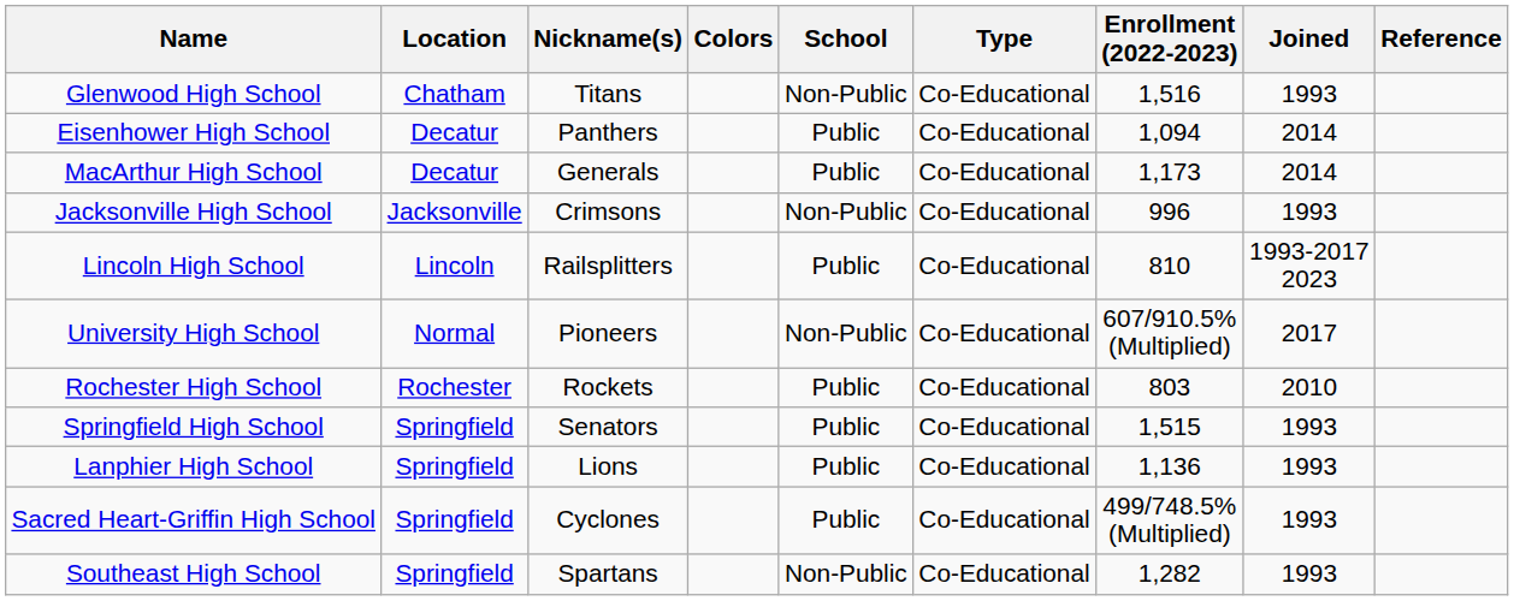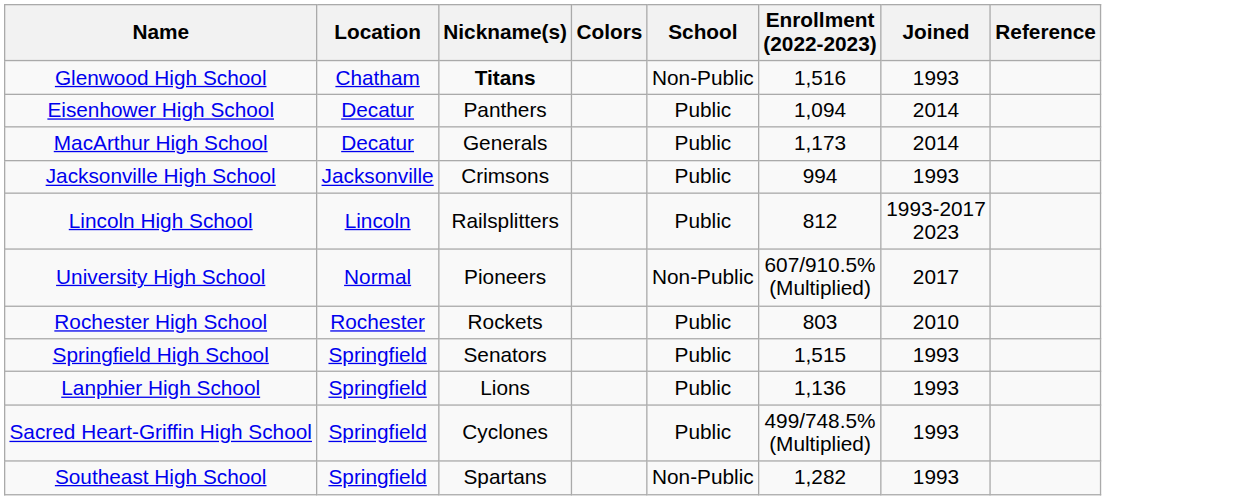 <table class="wikitable" style="text-align:center;">
 <tr>
 <th>Name</th>
 <th>Location</th>
 <th>Nickname(s)</th>
 <th>Colors</th>
 <th>School</th>
-<th>Type</th>
 <th>Enrollment<br>(2022-2023)</th>
 <th>Joined</th>
 <th>Reference</th>
 </tr>
 <tr>
 <td><a href='#'>Glenwood High School</a></td>
 <td><a href='#'>Chatham</a></td>
-<td>Titans</td>
+<td><strong>Titans</strong></td>
 <td> </td>
 <td>Non-Public</td>
-<td>Co-Educational</td>
 <td>1,516</td>
 <td>1993</td>
 <td></td>
 </tr>
 <tr>
 <td><a href='#'>Eisenhower High School</a></td>
 <td><a href='#'>Decatur</a></td>
 <td>Panthers</td>
 <td> </td>
 <td>Public</td>
-<td>Co-Educational</td>
 <td>1,094</td>
 <td>2014</td>
 <td></td>
 </tr>
 <tr>
 <td><a href='#'>MacArthur High School</a></td>
 <td><a href='#'>Decatur</a></td>
 <td>Generals</td>
 <td> </td>
 <td>Public</td>
-<td>Co-Educational</td>
 <td>1,173</td>
 <td>2014</td>
 <td></td>
 </tr>
 <tr>
 <td><a href='#'>Jacksonville High School</a></td>
 <td><a href='#'>Jacksonville</a></td>
 <td>Crimsons</td>
 <td> </td>
-<td>Non-Public</td>
-<td>Co-Educational</td>
-<td>996</td>
+<td>Public</td>
+<td>994</td>
 <td>1993</td>
 <td></td>
 </tr>
 <tr>
 <td><a href='#'>Lincoln High School</a></td>
 <td><a href='#'>Lincoln</a></td>
 <td>Railsplitters</td>
 <td> </td>
 <td>Public</td>
-<td>Co-Educational</td>
-<td>810</td>
+<td>812</td>
 <td>1993-2017<br> 2023</td>
 <td></td>
 </tr>
 <tr>
 <td><a href='#'>University High School</a></td>
 <td><a href='#'>Normal</a></td>
 <td>Pioneers</td>
 <td> </td>
 <td>Non-Public</td>
-<td>Co-Educational</td>
 <td>607/910.5%<br>(Multiplied)</td>
 <td>2017</td>
 <td></td>
 </tr>
 <tr>
 <td><a href='#'>Rochester High School</a></td>
 <td><a href='#'>Rochester</a></td>
 <td>Rockets</td>
 <td> </td>
 <td>Public</td>
-<td>Co-Educational</td>
 <td>803</td>
 <td>2010</td>
 <td></td>
 </tr>
 <tr>
 <td><a href='#'>Springfield High School</a></td>
 <td><a href='#'>Springfield</a></td>
 <td>Senators</td>
 <td> </td>
 <td>Public</td>
-<td>Co-Educational</td>
 <td>1,515</td>
 <td>1993</td>
 <td></td>
 </tr>
 <tr>
 <td><a href='#'>Lanphier High School</a></td>
 <td><a href='#'>Springfield</a></td>
 <td>Lions</td>
 <td> </td>
 <td>Public</td>
-<td>Co-Educational</td>
 <td>1,136</td>
 <td>1993</td>
 <td></td>
 </tr>
 <tr>
 <td><a href='#'>Sacred Heart-Griffin High School</a></td>
 <td><a href='#'>Springfield</a></td>
 <td>Cyclones</td>
 <td> </td>
 <td>Public</td>
-<td>Co-Educational</td>
 <td>499/748.5%<br>(Multiplied)</td>
 <td>1993</td>
 <td></td>
 </tr>
 <tr>
 <td><a href='#'>Southeast High School</a></td>
 <td><a href='#'>Springfield</a></td>
 <td>Spartans</td>
 <td>  </td>
 <td>Non-Public</td>
-<td>Co-Educational</td>
 <td>1,282</td>
 <td>1993</td>
 <td></td>
 </tr>
 </table>
